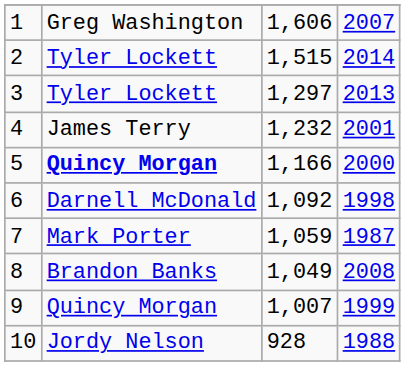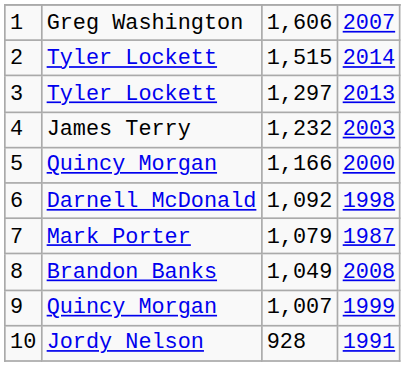 <table class="wikitable">
 <tr>
 </tr>
 <tr>
 <td>1</td>
 <td>Greg Washington</td>
 <td>1,606</td>
 <td><a href='#'>2007</a></td>
 </tr>
 <tr>
 <td>2</td>
 <td><a href='#'>Tyler Lockett</a></td>
 <td>1,515</td>
 <td><a href='#'>2014</a></td>
 </tr>
 <tr>
 <td>3</td>
 <td><a href='#'>Tyler Lockett</a></td>
 <td>1,297</td>
 <td><a href='#'>2013</a></td>
 </tr>
 <tr>
 <td>4</td>
 <td>James Terry</td>
 <td>1,232</td>
-<td><a href='#'>2001</a></td>
+<td><a href='#'>2003</a></td>
 </tr>
 <tr>
 <td>5</td>
-<td><strong><a href='#'>Quincy Morgan</a></strong></td>
+<td><a href='#'>Quincy Morgan</a></td>
 <td>1,166</td>
 <td><a href='#'>2000</a></td>
 </tr>
 <tr>
 <td>6</td>
 <td><a href='#'>Darnell McDonald</a></td>
 <td>1,092</td>
 <td><a href='#'>1998</a></td>
 </tr>
 <tr>
 <td>7</td>
 <td><a href='#'>Mark Porter</a></td>
-<td>1,059</td>
+<td>1,079</td>
 <td><a href='#'>1987</a></td>
 </tr>
 <tr>
 <td>8</td>
 <td><a href='#'>Brandon Banks</a></td>
 <td>1,049</td>
 <td><a href='#'>2008</a></td>
 </tr>
 <tr>
 <td>9</td>
 <td><a href='#'>Quincy Morgan</a></td>
 <td>1,007</td>
 <td><a href='#'>1999</a></td>
 </tr>
 <tr>
 <td>10</td>
 <td><a href='#'>Jordy Nelson</a></td>
 <td>928</td>
-<td><a href='#'>1988</a></td>
+<td><a href='#'>1991</a></td>
 </tr>
 </table>
